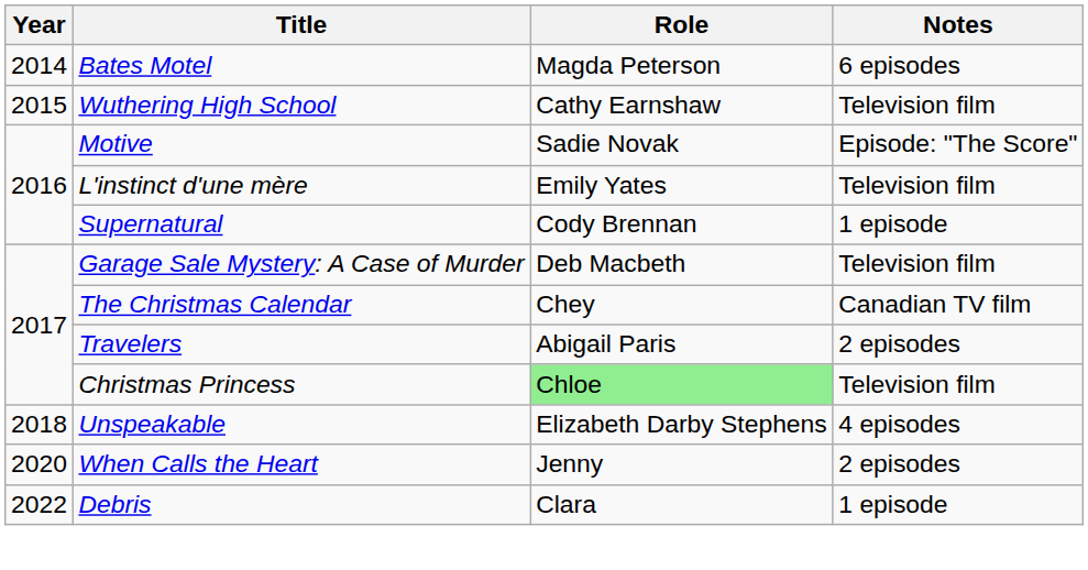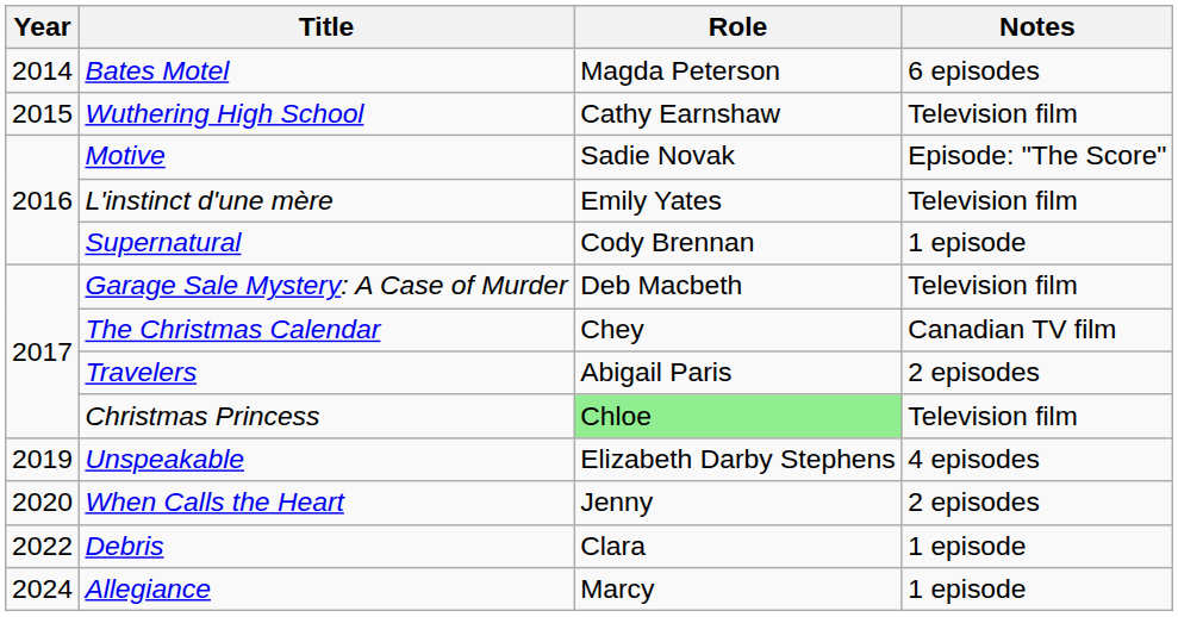 <table class="wikitable sortable">
 <tr>
 <th>Year</th>
 <th>Title</th>
 <th>Role</th>
 <th class="unsortable">Notes</th>
 </tr>
 <tr>
 <td>2014</td>
 <td><em><a href='#'>Bates Motel</a></em></td>
 <td>Magda Peterson</td>
 <td>6 episodes</td>
 </tr>
 <tr>
 <td>2015</td>
 <td><em><a href='#'>Wuthering High School</a></em></td>
 <td>Cathy Earnshaw</td>
 <td>Television film</td>
 </tr>
 <tr>
 <td rowspan="3">2016</td>
 <td><em><a href='#'>Motive</a></em></td>
 <td>Sadie Novak</td>
 <td>Episode: "The Score"</td>
 </tr>
 <tr>
 <td><em>L'instinct d'une mère</em></td>
 <td>Emily Yates</td>
 <td>Television film</td>
 </tr>
 <tr>
 <td><em><a href='#'>Supernatural</a></em></td>
 <td>Cody Brennan</td>
 <td>1 episode</td>
 </tr>
 <tr>
 <td rowspan="4">2017</td>
 <td><em><a href='#'>Garage Sale Mystery</a>: A Case of Murder</em></td>
 <td>Deb Macbeth</td>
 <td>Television film</td>
 </tr>
 <tr>
 <td data-sort-value="Christmas Calendar, The"><em><a href='#'>The Christmas Calendar</a></em></td>
 <td>Chey</td>
 <td>Canadian TV film</td>
 </tr>
 <tr>
 <td><em><a href='#'>Travelers</a></em></td>
 <td>Abigail Paris</td>
 <td>2 episodes</td>
 </tr>
 <tr>
 <td><em>Christmas Princess</em></td>
 <td style="background: lightgreen;">Chloe</td>
 <td>Television film</td>
 </tr>
 <tr>
-<td>2018</td>
+<td>2019</td>
 <td><em><a href='#'>Unspeakable</a></em></td>
 <td>Elizabeth Darby Stephens</td>
 <td>4 episodes</td>
 </tr>
 <tr>
 <td>2020</td>
 <td><em><a href='#'>When Calls the Heart</a></em></td>
 <td>Jenny</td>
 <td>2 episodes</td>
 </tr>
 <tr>
 <td>2022</td>
 <td><em><a href='#'>Debris</a></em></td>
 <td>Clara</td>
 <td>1 episode</td>
 </tr>
+<tr>
+<td>2024</td>
+<td><em><a href='#'>Allegiance</a></em></td>
+<td>Marcy</td>
+<td>1 episode</td>
+</tr>
 </table>
